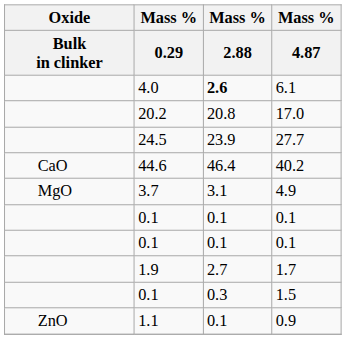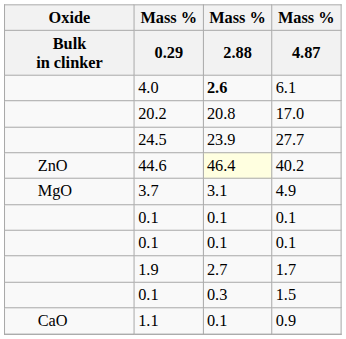 <table class="wikitable" align="left" style="margin:1em auto;">
 <tr>
 <th width="120">Oxide</th>
 <th width="60">Mass %</th>
 <th width="60">Mass %</th>
 <th width="60">Mass %</th>
 </tr>
 <tr>
 <th>Bulk <br>in clinker</th>
 <th><strong>0.29</strong></th>
 <th><strong>2.88</strong></th>
 <th><strong>4.87</strong></th>
 </tr>
 <tr>
 <td style="padding-left: 2em"></td>
 <td>4.0</td>
 <td><strong>2.6</strong></td>
 <td>6.1</td>
 </tr>
 <tr>
 <td style="padding-left: 2em"></td>
 <td>20.2</td>
 <td>20.8</td>
 <td>17.0</td>
 </tr>
 <tr>
 <td style="padding-left: 2em"></td>
 <td>24.5</td>
 <td>23.9</td>
 <td>27.7</td>
 </tr>
 <tr>
-<td style="padding-left: 2em">CaO</td>
+<td style="padding-left: 2em">ZnO</td>
 <td>44.6</td>
-<td>46.4</td>
+<td style="background: lightyellow;">46.4</td>
 <td>40.2</td>
 </tr>
 <tr>
 <td style="padding-left: 2em">MgO</td>
 <td>3.7</td>
 <td>3.1</td>
 <td>4.9</td>
 </tr>
 <tr>
 <td style="padding-left: 2em"></td>
 <td>0.1</td>
 <td>0.1</td>
 <td>0.1</td>
 </tr>
 <tr>
 <td style="padding-left: 2em"></td>
 <td>0.1</td>
 <td>0.1</td>
 <td>0.1</td>
 </tr>
 <tr>
 <td style="padding-left: 2em"></td>
 <td>1.9</td>
 <td>2.7</td>
 <td>1.7</td>
 </tr>
 <tr>
 <td style="padding-left: 2em"></td>
 <td>0.1</td>
 <td>0.3</td>
 <td>1.5</td>
 </tr>
 <tr>
-<td style="padding-left: 2em">ZnO</td>
+<td style="padding-left: 2em">CaO</td>
 <td>1.1</td>
 <td>0.1</td>
 <td>0.9</td>
 </tr>
 <tr>
 </tr>
 </table>
